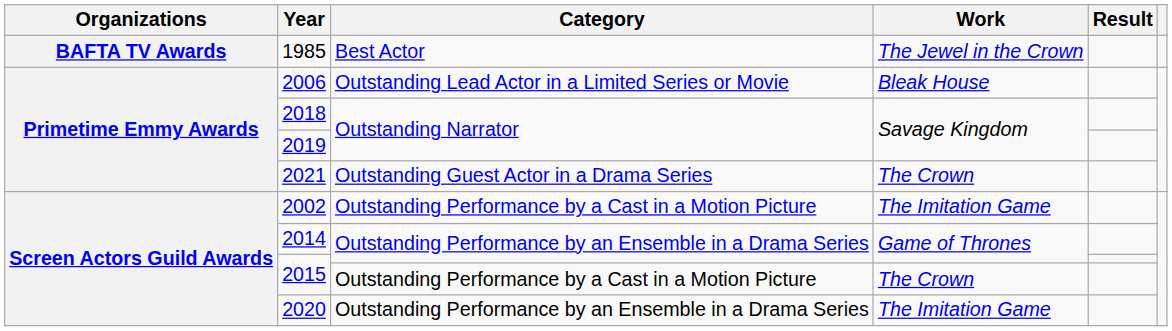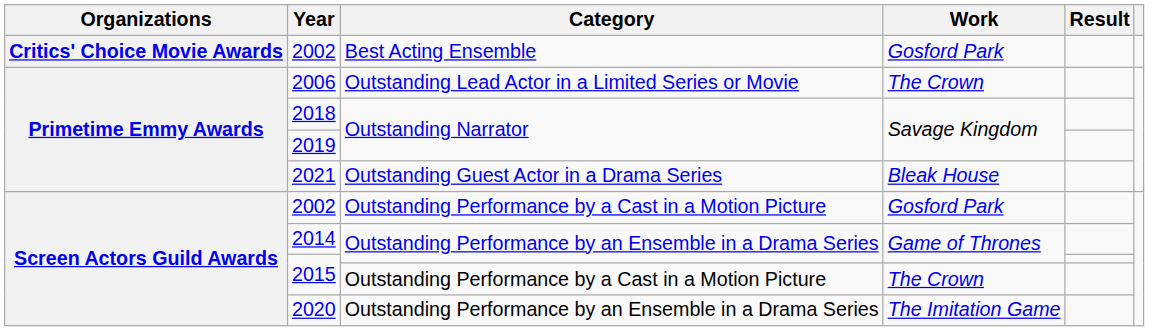 <table class="wikitable sortable">
 <tr>
 <th scope="col">Organizations</th>
 <th scope="col">Year</th>
 <th scope="col">Category</th>
 <th scope="col">Work</th>
 <th scope="col">Result</th>
 <th scope="col" class="unsortable"></th>
 </tr>
 <tr>
-<th scope="row"><a href='#'>BAFTA TV Awards</a></th>
-<td>1985</td>
-<td><a href='#'>Best Actor</a></td>
-<td><em><a href='#'>The Jewel in the Crown</a></em></td>
+<th scope="row"><a href='#'>Critics' Choice Movie Awards</a></th>
+<td><a href='#'>2002</a></td>
+<td><a href='#'>Best Acting Ensemble</a></td>
+<td><em><a href='#'>Gosford Park</a></em></td>
 <td></td>
 <td style="text-align:center;"></td>
 </tr>
 <tr>
 <th scope="row" rowspan="4"><a href='#'>Primetime Emmy Awards</a></th>
 <td><a href='#'>2006</a></td>
 <td><a href='#'>Outstanding Lead Actor in a Limited Series or Movie</a></td>
-<td><em><a href='#'>Bleak House</a></em></td>
+<td><em><a href='#'>The Crown</a></em></td>
 <td></td>
 <td style="text-align:center;" rowspan="4"></td>
 </tr>
 <tr>
 <td><a href='#'>2018</a></td>
 <td rowspan="2"><a href='#'>Outstanding Narrator</a></td>
 <td rowspan="2"><em>Savage Kingdom</em></td>
 <td></td>
 </tr>
 <tr>
 <td><a href='#'>2019</a></td>
 <td></td>
 </tr>
 <tr>
 <td><a href='#'>2021</a></td>
 <td><a href='#'>Outstanding Guest Actor in a Drama Series</a></td>
-<td><em><a href='#'>The Crown</a></em></td>
+<td><em><a href='#'>Bleak House</a></em></td>
 <td></td>
 </tr>
 <tr>
 <th scope="row" rowspan="5"><a href='#'>Screen Actors Guild Awards</a></th>
 <td><a href='#'>2002</a></td>
 <td><a href='#'>Outstanding Performance by a Cast in a Motion Picture</a></td>
-<td><em><a href='#'>The Imitation Game</a></em></td>
+<td><em><a href='#'>Gosford Park</a></em></td>
 <td></td>
 <td style="text-align:center;" rowspan="5"></td>
 </tr>
 <tr>
 <td><a href='#'>2014</a></td>
 <td rowspan="2"><a href='#'>Outstanding Performance by an Ensemble in a Drama Series</a></td>
 <td rowspan="2"><em><a href='#'>Game of Thrones</a></em></td>
 <td></td>
 </tr>
 <tr>
 <td rowspan="2"><a href='#'>2015</a></td>
 <td></td>
 </tr>
 <tr>
 <td>Outstanding Performance by a Cast in a Motion Picture</td>
 <td><em><a href='#'>The Crown</a></em></td>
 <td></td>
 </tr>
 <tr>
 <td><a href='#'>2020</a></td>
 <td>Outstanding Performance by an Ensemble in a Drama Series</td>
 <td><em><a href='#'>The Imitation Game</a></em></td>
 <td></td>
 </tr>
 </table>
